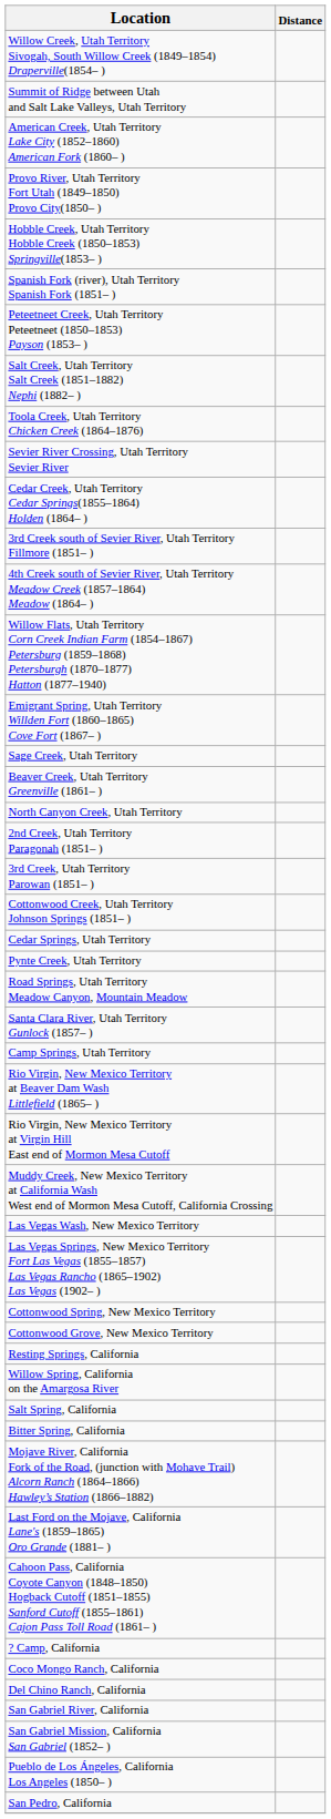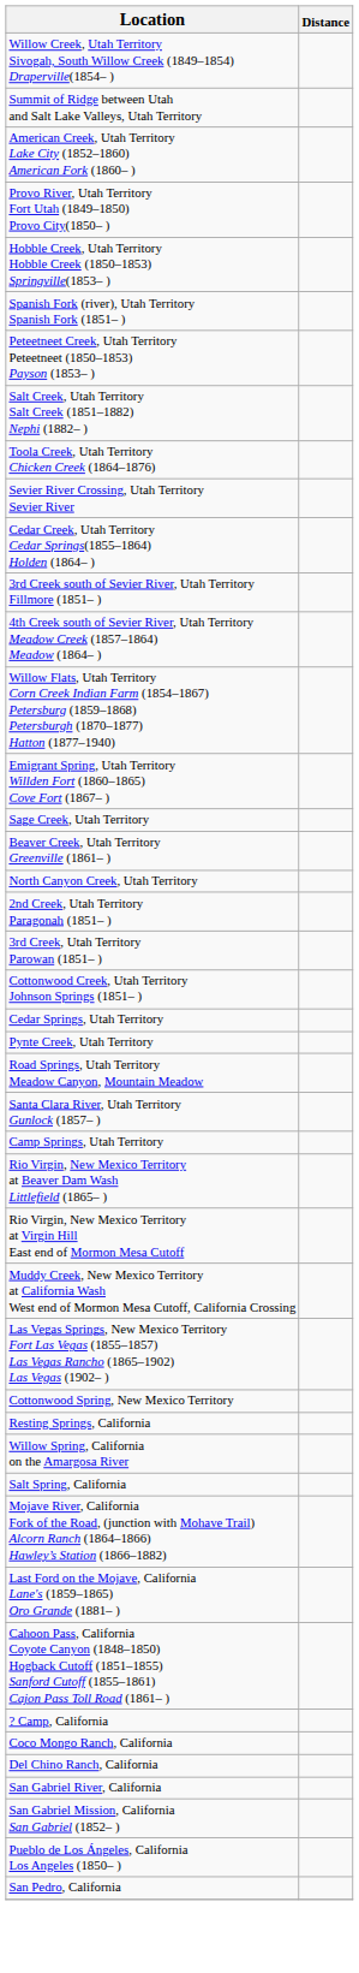 <table class="wikitable" style="text-align: center; margin: 1em" align="right" style="font-size:9pt">
 <tr>
 <th valign="bottom">Location</th>
 <th valign="bottom" style="font-size:9pt">Distance</th>
 </tr>
 <tr>
 <td align="left" valign="top" style="font-size:9pt"><a href='#'>Willow Creek</a>, <a href='#'>Utah Territory</a><br><a href='#'>Sivogah, South Willow Creek</a> (1849–1854)<br><a href='#'><em>Draperville</em></a>(1854– )</td>
 <td align="center" valign="top" style="font-size:9pt"></td>
 </tr>
 <tr>
 <td align="left" valign="top" style="font-size:9pt"><a href='#'>Summit of Ridge</a> between Utah<br> and Salt Lake Valleys, Utah Territory</td>
 <td align="center" valign="top" style="font-size:9pt"></td>
 </tr>
 <tr>
 <td align="left" valign="top" style="font-size:9pt"><a href='#'>American Creek</a>, Utah Territory<br><a href='#'><em>Lake City</em></a> (1852–1860)<br><a href='#'><em>American Fork</em></a> (1860– )</td>
 <td align="center" valign="top" style="font-size:9pt"></td>
 </tr>
 <tr>
 <td align="left" valign="top" style="font-size:9pt"><a href='#'>Provo River</a>, Utah Territory<br><a href='#'>Fort Utah</a> (1849–1850)<br><a href='#'>Provo City</a>(1850– )</td>
 <td align="center" valign="top" style="font-size:9pt"></td>
 </tr>
 <tr>
 <td align="left" valign="top" style="font-size:9pt"><a href='#'>Hobble Creek</a>, Utah Territory <br><a href='#'>Hobble Creek</a> (1850–1853)<br><a href='#'><em>Springville</em></a>(1853– )</td>
 <td align="center" valign="top" style="font-size:9pt"></td>
 </tr>
 <tr>
 <td align="left" valign="top" style="font-size:9pt"><a href='#'>Spanish Fork</a> (river), Utah Territory <br> <a href='#'>Spanish Fork</a> (1851– )</td>
 <td align="center" valign="top" style="font-size:9pt"></td>
 </tr>
 <tr>
 <td align="left" valign="top" style="font-size:9pt"><a href='#'>Peteetneet Creek</a>, Utah Territory <br>Peteetneet (1850–1853)<br><a href='#'><em>Payson</em></a> (1853– )</td>
 <td align="center" valign="top" style="font-size:9pt"></td>
 </tr>
 <tr>
 <td align="left" valign="top" style="font-size:9pt"><a href='#'>Salt Creek</a>, Utah Territory<br><a href='#'>Salt Creek</a> (1851–1882)<br><a href='#'><em>Nephi</em></a> (1882– )</td>
 <td align="center" valign="top" style="font-size:9pt"></td>
 </tr>
 <tr>
 <td align="left" valign="top" style="font-size:9pt"><a href='#'>Toola Creek</a>, Utah Territory <br><a href='#'><em>Chicken Creek</em></a> (1864–1876)</td>
 <td align="center" valign="top" style="font-size:9pt"></td>
 </tr>
 <tr>
 <td align="left" valign="top" style="font-size:9pt"><a href='#'>Sevier River Crossing</a>, Utah Territory<br><a href='#'>Sevier River</a></td>
 <td align="center" valign="top" style="font-size:9pt"></td>
 </tr>
 <tr>
 <td align="left" valign="top" style="font-size:9pt"><a href='#'>Cedar Creek</a>, Utah Territory<br><a href='#'><em>Cedar Springs</em></a>(1855–1864)<br><a href='#'><em>Holden</em></a> (1864– )</td>
 <td align="center" valign="top" style="font-size:9pt"></td>
 </tr>
 <tr>
 <td align="left" valign="top" style="font-size:9pt"><a href='#'>3rd Creek south of Sevier River</a>, Utah Territory<br><a href='#'>Fillmore</a> (1851– )</td>
 <td align="center" valign="top" style="font-size:9pt"></td>
 </tr>
 <tr>
 <td align="left" valign="top" style="font-size:9pt"><a href='#'>4th Creek south of Sevier River</a>, Utah Territory<br><a href='#'><em>Meadow Creek</em></a> (1857–1864)<br><a href='#'><em>Meadow</em></a> (1864–  )</td>
 <td align="center" valign="top" style="font-size:9pt"><br></td>
 </tr>
 <tr>
 <td align="left" valign="top" style="font-size:9pt"><a href='#'>Willow Flats</a>, Utah Territory <br><em><a href='#'>Corn Creek Indian Farm</a></em> (1854–1867)<br><a href='#'><em>Petersburg</em></a> (1859–1868)<br><a href='#'><em>Petersburgh</em></a> (1870–1877)<br><a href='#'><em>Hatton</em></a> (1877–1940)</td>
 <td align="center" valign="top" style="font-size:9pt"></td>
 </tr>
 <tr>
 <td align="left" valign="top" style="font-size:9pt"><a href='#'>Emigrant Spring</a>, Utah Territory<br><em><a href='#'>Willden Fort</a></em> (1860–1865)<br><em><a href='#'>Cove Fort</a></em> (1867–  )</td>
 <td align="center" valign="top" style="font-size:9pt"></td>
 </tr>
 <tr>
 <td align="left" valign="top" style="font-size:9pt"><a href='#'>Sage Creek</a>, Utah Territory</td>
 <td align="center" valign="top" style="font-size:9pt"></td>
 </tr>
 <tr>
 <td align="left" valign="top" style="font-size:9pt"><a href='#'>Beaver Creek</a>, Utah Territory<br><a href='#'><em>Greenville</em></a> (1861– )</td>
 <td align="center" valign="top" style="font-size:9pt"></td>
 </tr>
 <tr>
 <td align="left" valign="top" style="font-size:9pt"><a href='#'>North Canyon Creek</a>, Utah Territory</td>
 <td align="center" valign="top" style="font-size:9pt"></td>
 </tr>
 <tr>
 <td align="left" valign="top" style="font-size:9pt"><a href='#'>2nd Creek</a>, Utah Territory<br><a href='#'>Paragonah</a> (1851– )</td>
 <td align="center" valign="top" style="font-size:9pt"></td>
 </tr>
 <tr>
 <td align="left" valign="top" style="font-size:9pt"><a href='#'>3rd Creek</a>, Utah Territory<br><a href='#'>Parowan</a> (1851– )</td>
 <td align="center" valign="top" style="font-size:9pt"></td>
 </tr>
 <tr>
 <td align="left" valign="top" style="font-size:9pt"><a href='#'>Cottonwood Creek</a>, Utah Territory<br><a href='#'>Johnson Springs</a> (1851– )</td>
 <td align="center" valign="top" style="font-size:9pt"></td>
 </tr>
 <tr>
 <td align="left" valign="top" style="font-size:9pt"><a href='#'>Cedar Springs</a>, Utah Territory</td>
 <td align="center" valign="top" style="font-size:9pt"></td>
 </tr>
 <tr>
 <td align="left" valign="top" style="font-size:9pt"><a href='#'>Pynte Creek</a>, Utah Territory</td>
 <td align="center" valign="top" style="font-size:9pt"></td>
 </tr>
 <tr>
 <td align="left" valign="top" style="font-size:9pt"><a href='#'>Road Springs</a>, Utah Territory<br><a href='#'>Meadow Canyon</a>, <a href='#'>Mountain Meadow</a></td>
 <td align="center" valign="top" style="font-size:9pt"></td>
 </tr>
 <tr>
 <td align="left" valign="top" style="font-size:9pt"><a href='#'>Santa Clara River</a>, Utah Territory<br> <a href='#'><em>Gunlock</em></a> (1857– )</td>
 <td align="center" valign="top" style="font-size:9pt"></td>
 </tr>
 <tr>
 <td align="left" valign="top" style="font-size:9pt"><a href='#'>Camp Springs</a>, Utah Territory</td>
 <td align="center" valign="top" style="font-size:9pt"></td>
 </tr>
 <tr>
 <td align="left" valign="top" style="font-size:9pt"><a href='#'>Rio Virgin</a>, <a href='#'>New Mexico Territory</a><br>at <a href='#'>Beaver Dam Wash</a><br><a href='#'><em>Littlefield</em></a> (1865– )</td>
 <td align="center" valign="top" style="font-size:9pt"></td>
 </tr>
 <tr>
 <td align="left" valign="top" style="font-size:9pt">Rio Virgin, New Mexico Territory<br>at <a href='#'>Virgin Hill</a><br>East end of <a href='#'>Mormon Mesa Cutoff</a></td>
 <td align="center" valign="top" style="font-size:9pt"></td>
 </tr>
 <tr>
 <td align="left" valign="top" style="font-size:9pt"><a href='#'>Muddy Creek</a>, New Mexico Territory<br>at <a href='#'>California Wash</a><br>West end of Mormon Mesa Cutoff, California Crossing</td>
 <td align="center" valign="top" style="font-size:9pt"></td>
 </tr>
 <tr>
-<td align="left" valign="top" style="font-size:9pt"><a href='#'>Las Vegas Wash</a>, New Mexico Territory</td>
-<td align="center" valign="top" style="font-size:9pt"></td>
-</tr>
-<tr>
 <td align="left" valign="top" style="font-size:9pt"><a href='#'>Las Vegas Springs</a>, New Mexico Territory<br><a href='#'><em>Fort Las Vegas</em></a> (1855–1857)<br><a href='#'><em>Las Vegas Rancho</em></a> (1865–1902)<br><em><a href='#'>Las Vegas</a></em> (1902– )</td>
 <td align="center" valign="top" style="font-size:9pt"></td>
 </tr>
 <tr>
 <td align="left" valign="top" style="font-size:9pt"><a href='#'>Cottonwood Spring</a>, New Mexico Territory</td>
-<td align="center" valign="top" style="font-size:9pt"></td>
-</tr>
-<tr>
-<td align="left" valign="top" style="font-size:9pt"><a href='#'>Cottonwood Grove</a>, New Mexico Territory</td>
 <td align="center" valign="top" style="font-size:9pt"></td>
 </tr>
 <tr>
 <td align="left" valign="top" style="font-size:9pt"><a href='#'>Resting Springs</a>, California</td>
 <td align="center" valign="top" style="font-size:9pt"></td>
 </tr>
 <tr>
 <td align="left" valign="top" style="font-size:9pt"><a href='#'>Willow Spring</a>, California<br>on the <a href='#'>Amargosa River</a></td>
 <td align="center" valign="top" style="font-size:9pt"></td>
 </tr>
 <tr>
 <td align="left" valign="top" style="font-size:9pt"><a href='#'>Salt Spring</a>, California</td>
-<td align="center" valign="top" style="font-size:9pt"></td>
-</tr>
-<tr>
-<td align="left" valign="top" style="font-size:9pt"><a href='#'>Bitter Spring</a>, California</td>
 <td align="center" valign="top" style="font-size:9pt"></td>
 </tr>
 <tr>
 <td align="left" valign="top" style="font-size:9pt"><a href='#'>Mojave River</a>, California<br><a href='#'>Fork of the Road</a>, (junction with <a href='#'>Mohave Trail</a>)<br><a href='#'><em>Alcorn Ranch</em></a> (1864–1866)<br><em><a href='#'>Hawley’s Station</a></em> (1866–1882)</td>
 <td align="center" valign="top" style="font-size:9pt"></td>
 </tr>
 <tr>
 <td align="left" valign="top" style="font-size:9pt"><a href='#'>Last Ford on the Mojave</a>, California<br><a href='#'><em>Lane's</em></a> (1859–1865)<br><a href='#'><em>Oro Grande</em></a> (1881– )</td>
 <td align="center" valign="top" style="font-size:9pt"></td>
 </tr>
 <tr>
 <td align="left" valign="top" style="font-size:9pt"><a href='#'>Cahoon Pass</a>, California<br><a href='#'>Coyote Canyon</a> (1848–1850)<br><a href='#'>Hogback Cutoff</a> (1851–1855) <br><em><a href='#'>Sanford Cutoff</a></em> (1855–1861)<br><a href='#'><em>Cajon Pass Toll Road</em></a> (1861–  )</td>
 <td align="center" valign="top" style="font-size:9pt"></td>
 </tr>
 <tr>
 <td align="left" valign="top" style="font-size:9pt"><a href='#'>? Camp</a>, California</td>
 <td align="center" valign="top" style="font-size:9pt"></td>
 </tr>
 <tr>
 <td align="left" valign="top" style="font-size:9pt"><a href='#'>Coco Mongo Ranch</a>, California</td>
 <td align="center" valign="top" style="font-size:9pt"></td>
 </tr>
 <tr>
 <td align="left" valign="top" style="font-size:9pt"><a href='#'>Del Chino Ranch</a>, California</td>
 <td align="center" valign="top" style="font-size:9pt"></td>
 </tr>
 <tr>
 <td align="left" valign="top" style="font-size:9pt"><a href='#'>San Gabriel River</a>, California</td>
 <td align="center" valign="top" style="font-size:9pt"></td>
 </tr>
 <tr>
 <td align="left" valign="top" style="font-size:9pt"><a href='#'>San Gabriel Mission</a>, California <br><a href='#'><em>San Gabriel</em></a> (1852– )</td>
 <td align="center" valign="top" style="font-size:9pt"></td>
 </tr>
 <tr>
 <td align="left" valign="top" style="font-size:9pt"><a href='#'>Pueblo de Los Ángeles</a>, California<br><a href='#'>Los Angeles</a> (1850– )</td>
 <td align="center" valign="top" style="font-size:9pt"></td>
 </tr>
 <tr>
 <td align="left" valign="top" style="font-size:9pt"><a href='#'>San Pedro</a>, California</td>
 <td align="center" valign="top" style="font-size:9pt"></td>
 </tr>
 <tr>
 </tr>
 </table>
